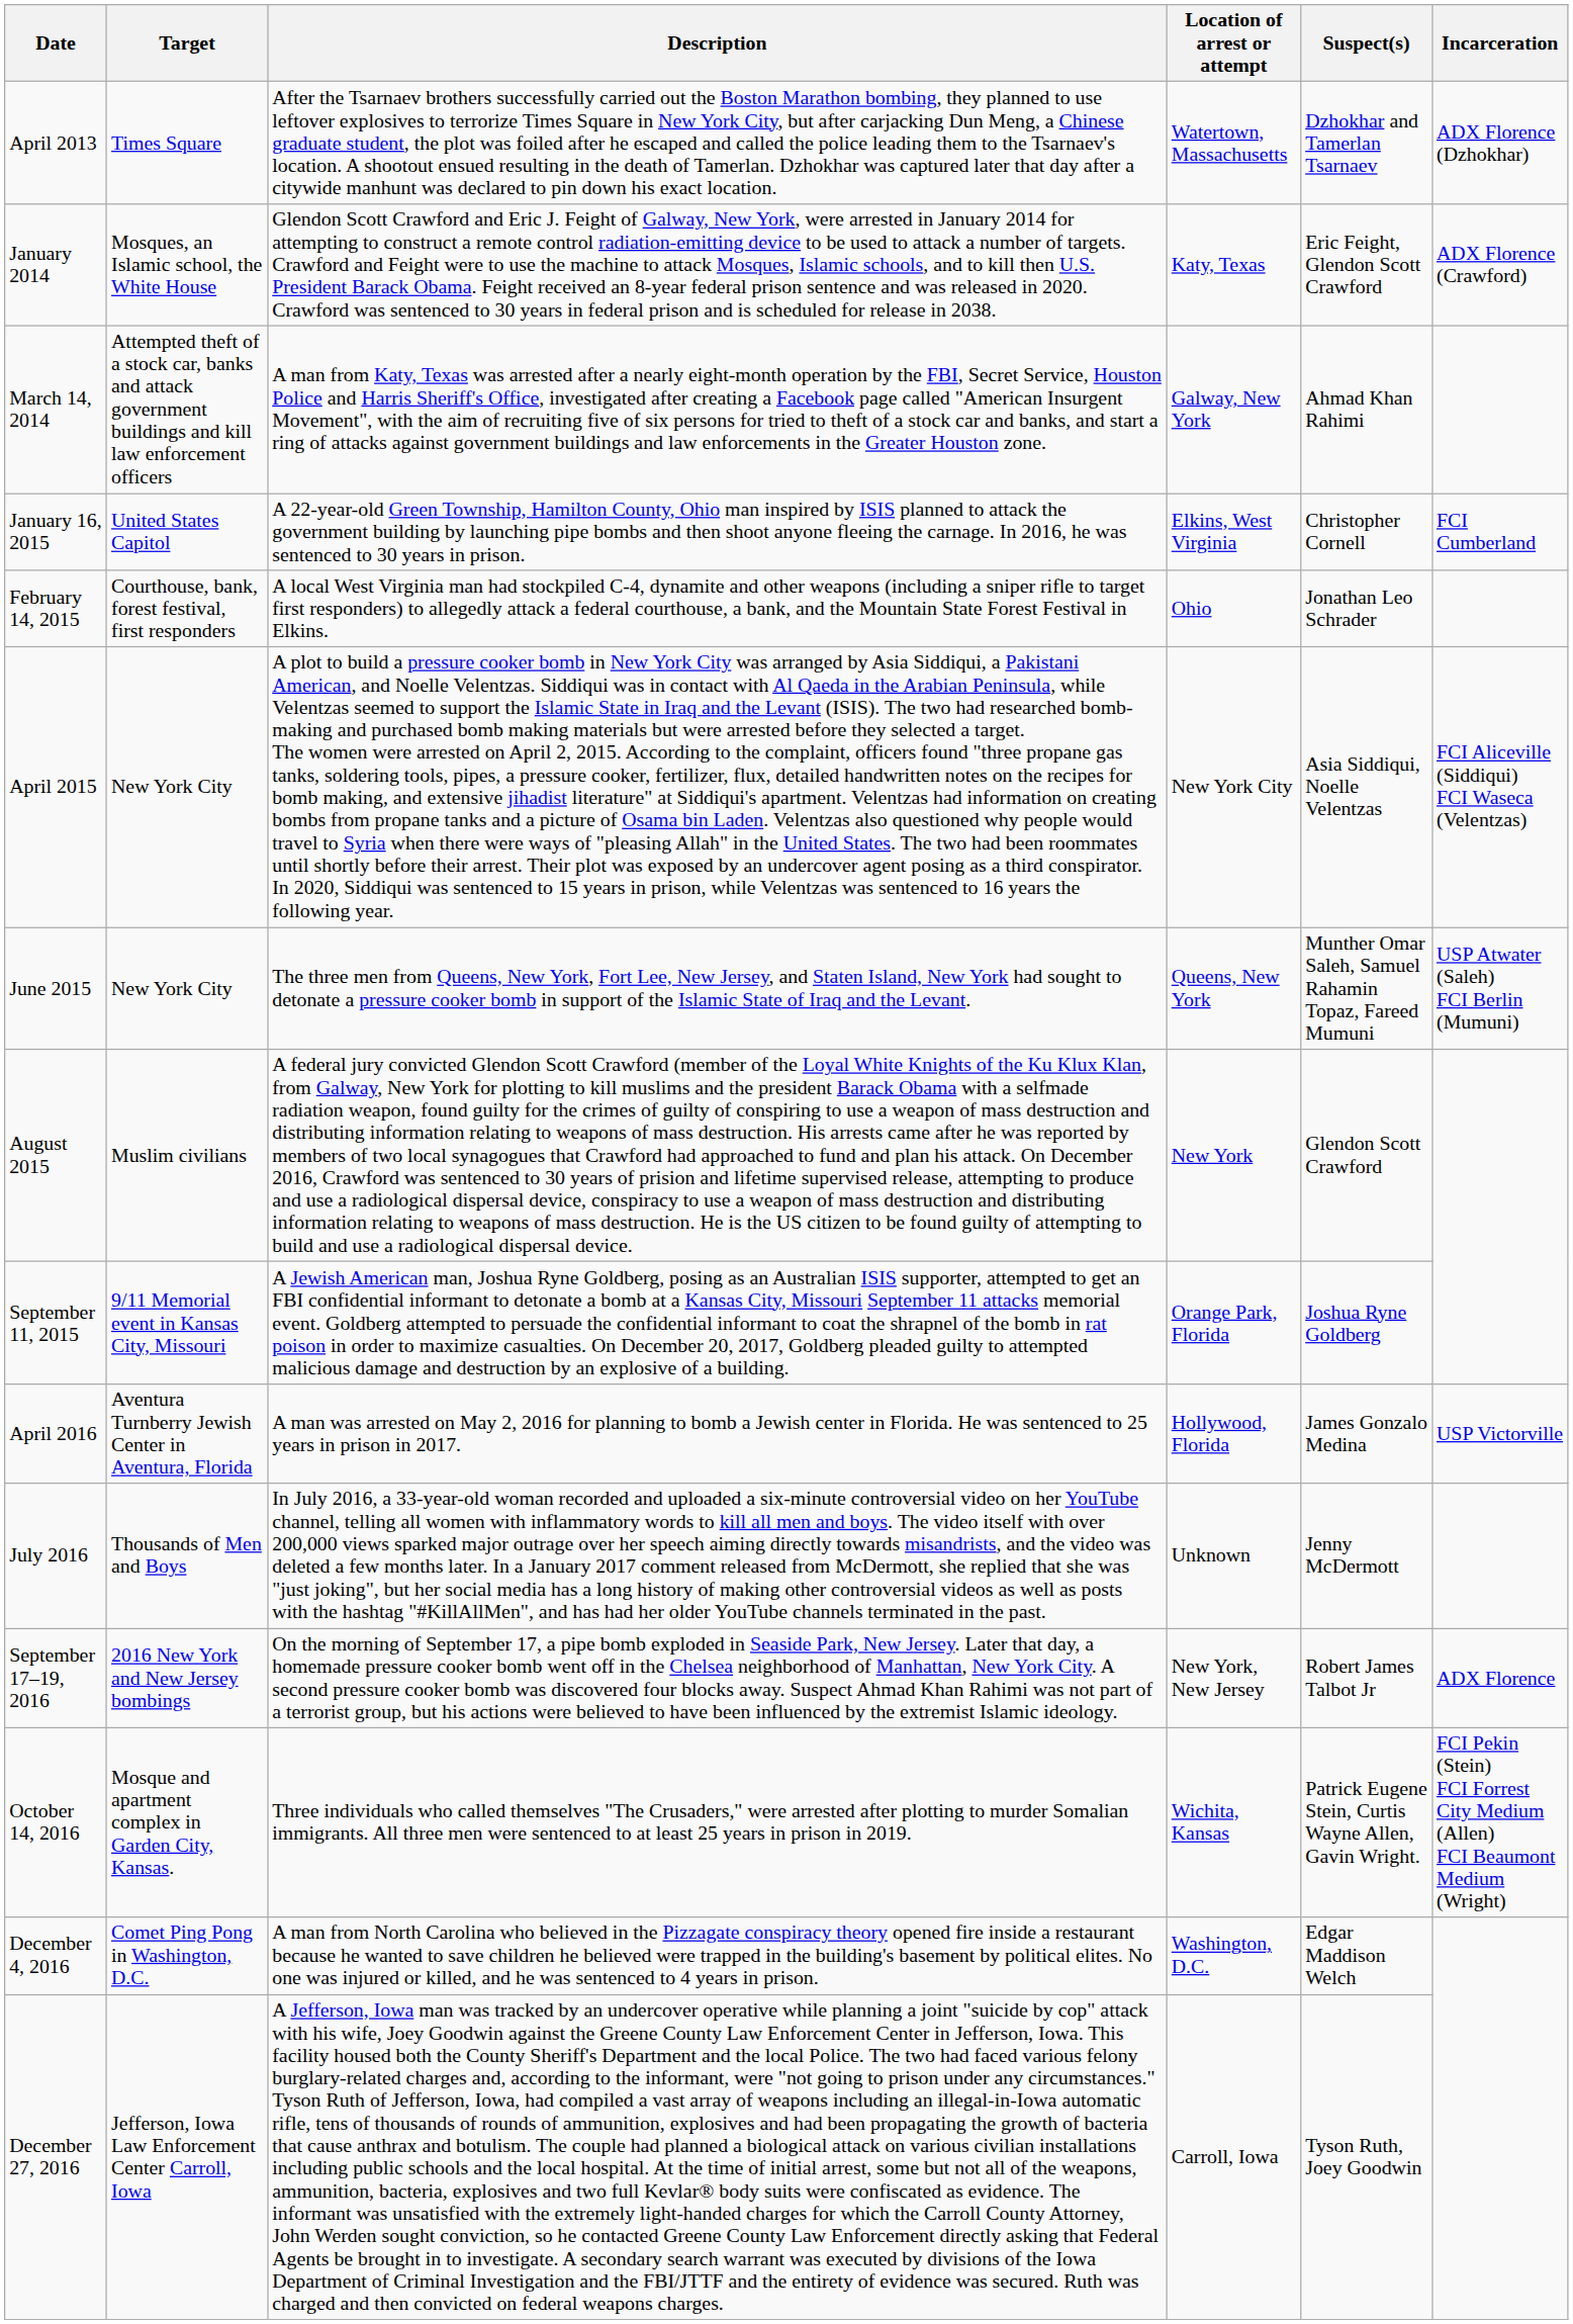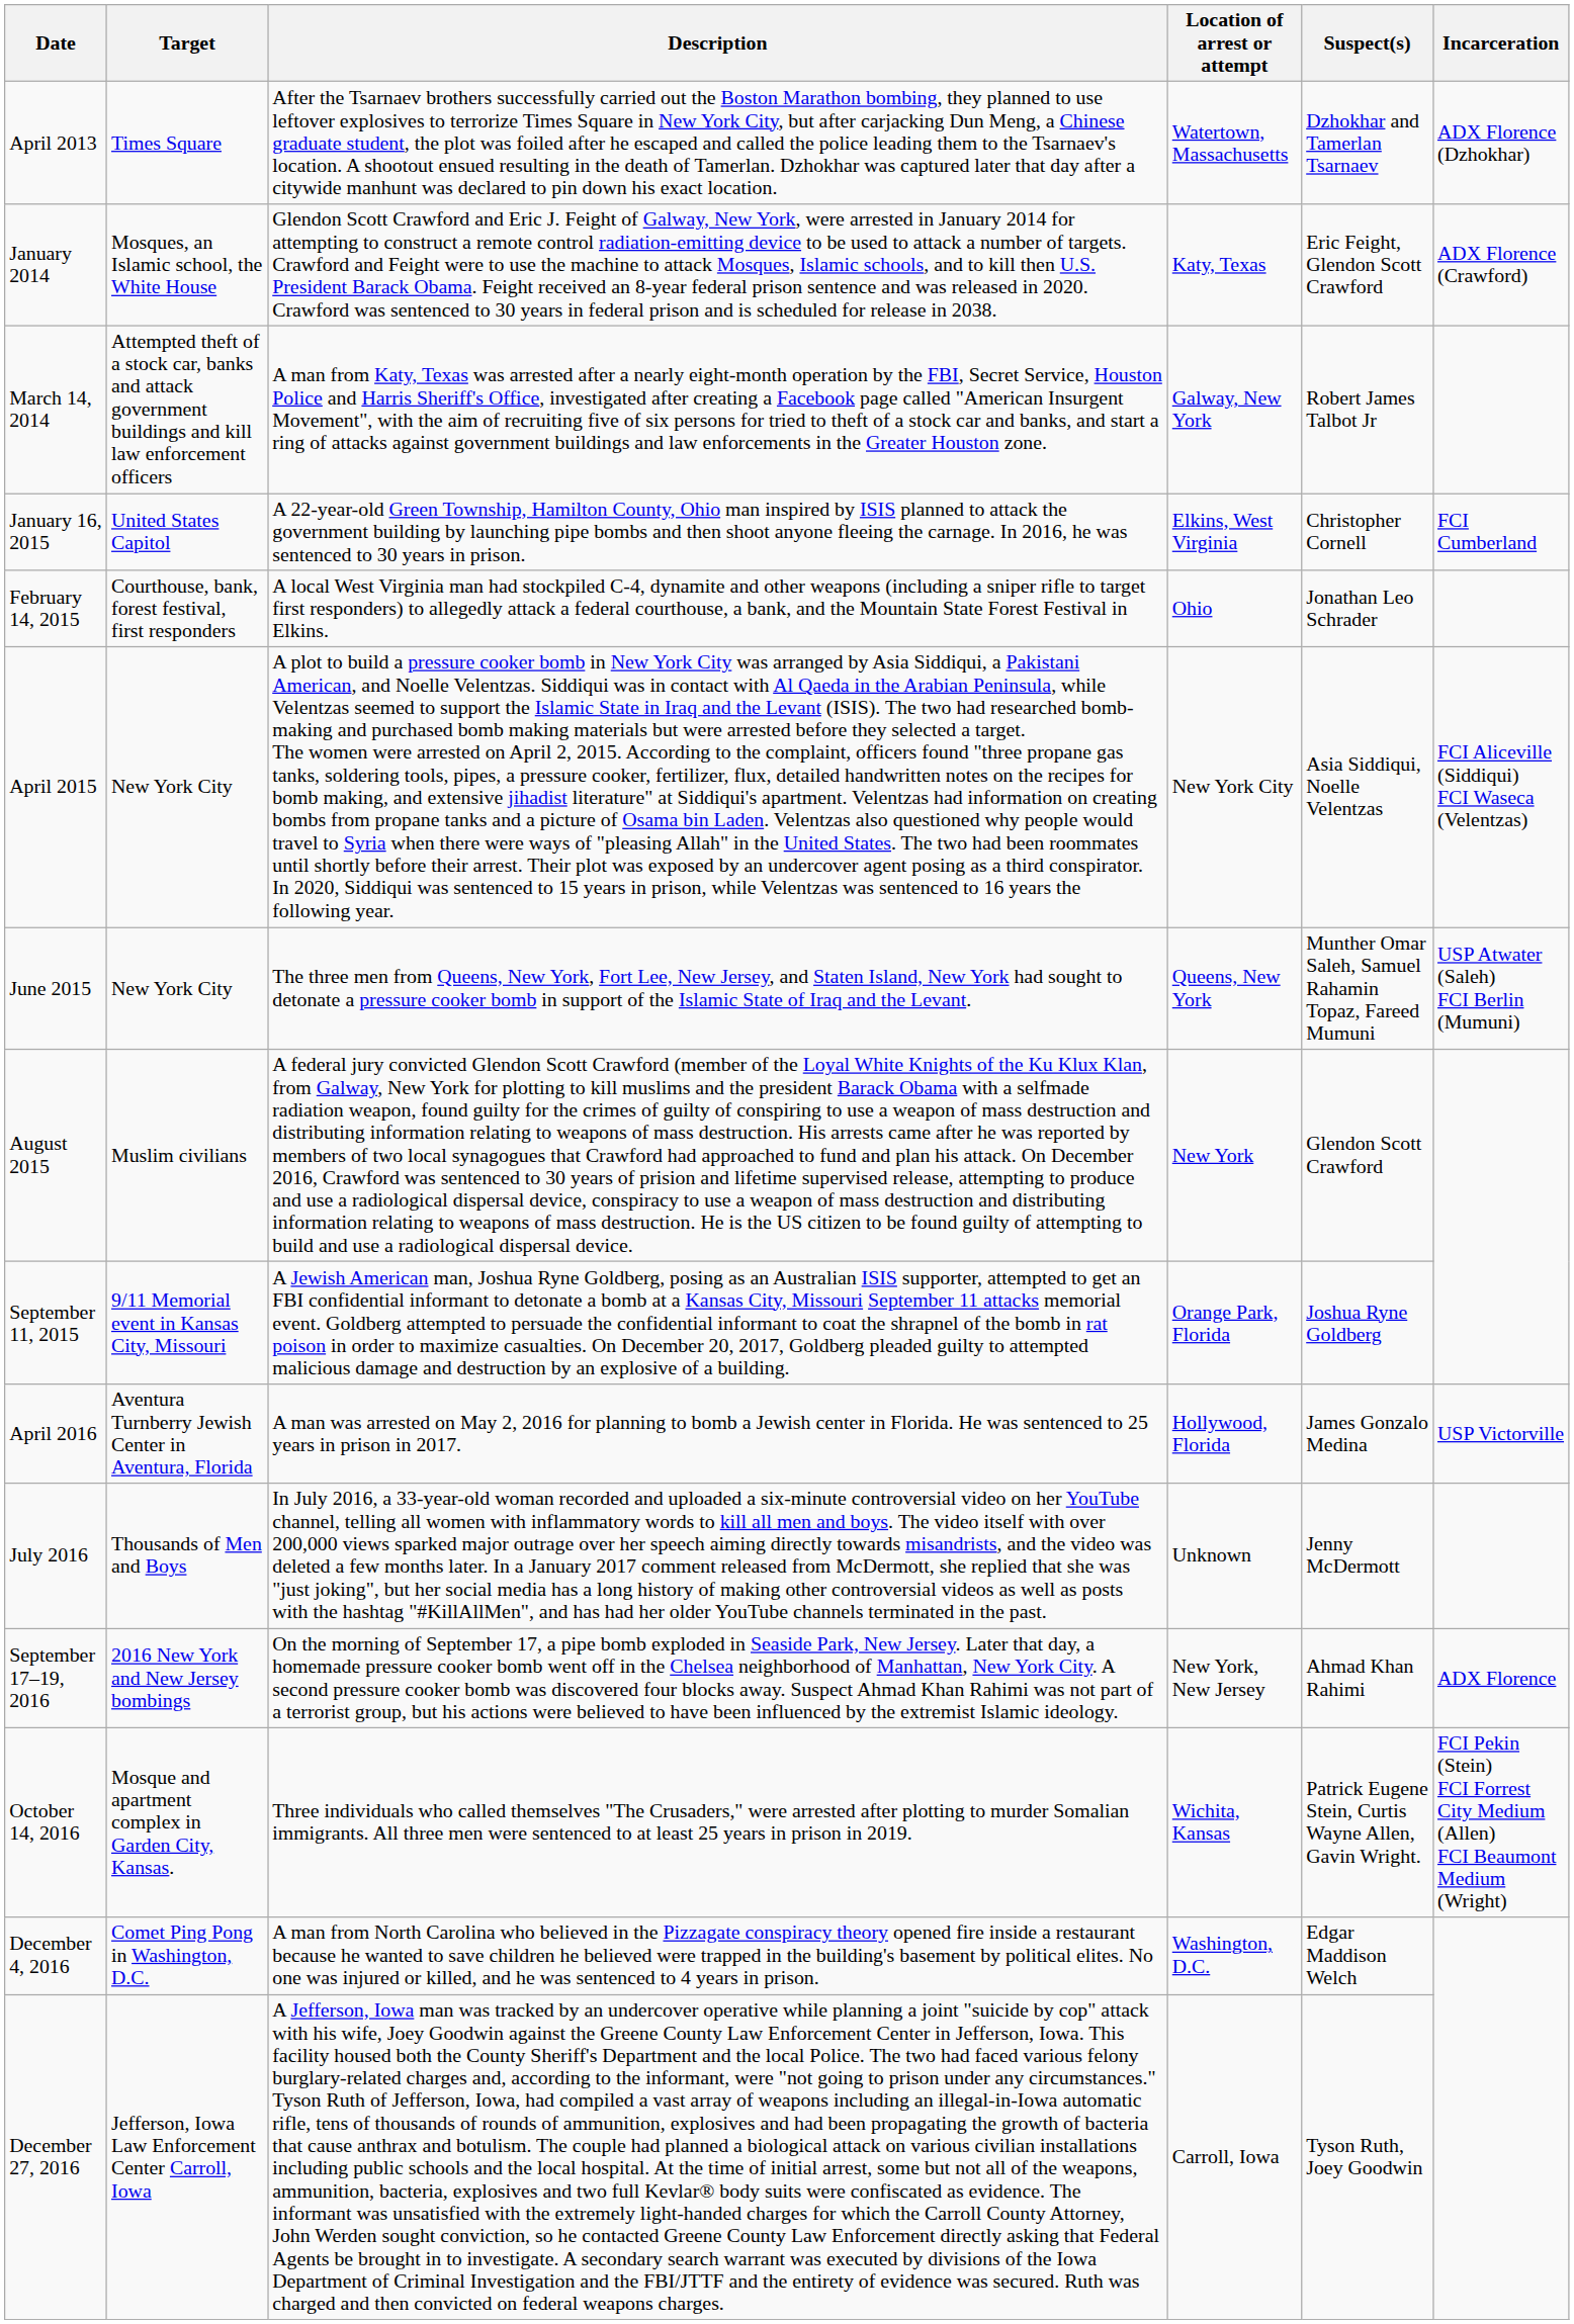 <table class="wikitable">
 <tr>
 <th>Date</th>
 <th>Target</th>
 <th>Description</th>
 <th>Location of arrest or attempt</th>
 <th>Suspect(s)</th>
 <th>Incarceration</th>
 </tr>
 <tr>
 <td>April 2013</td>
 <td><a href='#'>Times Square</a></td>
 <td>After the Tsarnaev brothers successfully carried out the <a href='#'>Boston Marathon bombing</a>, they planned to use leftover explosives to terrorize Times Square in <a href='#'>New York City</a>, but after carjacking Dun Meng, a <a href='#'>Chinese</a> <a href='#'>graduate student</a>, the plot was foiled after he escaped and called the police leading them to the Tsarnaev's location. A shootout ensued resulting in the death of Tamerlan. Dzhokhar was captured later that day after a citywide manhunt was declared to pin down his exact location.</td>
 <td><a href='#'>Watertown, Massachusetts</a></td>
 <td><a href='#'>Dzhokhar</a> and <a href='#'>Tamerlan Tsarnaev</a></td>
 <td><a href='#'>ADX Florence</a> (Dzhokhar)</td>
 </tr>
 <tr>
 <td>January 2014</td>
 <td>Mosques, an Islamic school, the <a href='#'>White House</a></td>
 <td>Glendon Scott Crawford and Eric J. Feight of <a href='#'>Galway, New York</a>, were arrested in January 2014 for attempting to construct a remote control <a href='#'>radiation-emitting device</a> to be used to attack a number of targets. Crawford and Feight were to use the machine to attack <a href='#'>Mosques</a>, <a href='#'>Islamic schools</a>, and to kill then <a href='#'>U.S. President Barack Obama</a>. Feight received an 8-year federal prison sentence and was released in 2020. Crawford was sentenced to 30 years in federal prison and is scheduled for release in 2038.</td>
 <td><a href='#'>Katy, Texas</a></td>
 <td>Eric Feight, Glendon Scott Crawford</td>
 <td><a href='#'>ADX Florence</a> (Crawford)</td>
 </tr>
 <tr>
 <td>March 14, 2014</td>
 <td>Attempted theft of a stock car, banks and attack government buildings and kill law enforcement officers</td>
 <td>A man from <a href='#'>Katy, Texas</a> was arrested after a nearly eight-month operation by the <a href='#'>FBI</a>, Secret Service, <a href='#'>Houston Police</a> and <a href='#'>Harris Sheriff's Office</a>, investigated after creating a <a href='#'>Facebook</a> page called "American Insurgent Movement", with the aim of recruiting five of six persons for tried to theft of a stock car and banks, and start a ring of attacks against government buildings and law enforcements in the <a href='#'>Greater Houston</a> zone.</td>
 <td><a href='#'>Galway, New York</a></td>
-<td>Ahmad Khan Rahimi</td>
+<td>Robert James Talbot Jr</td>
 </tr>
 <tr>
 <td>January 16, 2015</td>
 <td><a href='#'>United States Capitol</a></td>
 <td>A 22-year-old <a href='#'>Green Township, Hamilton County, Ohio</a> man inspired by <a href='#'>ISIS</a> planned to attack the government building by launching pipe bombs and then shoot anyone fleeing the carnage. In 2016, he was sentenced to 30 years in prison.</td>
 <td><a href='#'>Elkins, West Virginia</a></td>
 <td>Christopher Cornell</td>
 <td><a href='#'>FCI Cumberland</a></td>
 </tr>
 <tr>
 <td>February 14, 2015</td>
 <td>Courthouse, bank, forest festival, first responders</td>
 <td>A local West Virginia man had stockpiled C-4, dynamite and other weapons (including a sniper rifle to target first responders) to allegedly attack a federal courthouse, a bank, and the Mountain State Forest Festival in Elkins.</td>
 <td><a href='#'>Ohio</a></td>
 <td>Jonathan Leo Schrader</td>
 </tr>
 <tr>
 <td>April 2015</td>
 <td>New York City</td>
 <td>A plot to build a <a href='#'>pressure cooker bomb</a> in <a href='#'>New York City</a> was arranged by Asia Siddiqui, a <a href='#'>Pakistani American</a>, and Noelle Velentzas. Siddiqui was in contact with <a href='#'>Al Qaeda in the Arabian Peninsula</a>, while Velentzas seemed to support the <a href='#'>Islamic State in Iraq and the Levant</a> (ISIS). The two had researched bomb-making and purchased bomb making materials but were arrested before they selected a target.<br>The women were arrested on April 2, 2015. According to the complaint, officers found "three propane gas tanks, soldering tools, pipes, a pressure cooker, fertilizer, flux, detailed handwritten notes on the recipes for bomb making, and extensive <a href='#'>jihadist</a> literature" at Siddiqui's apartment. Velentzas had information on creating bombs from propane tanks and a picture of <a href='#'>Osama bin Laden</a>. Velentzas also questioned why people would travel to <a href='#'>Syria</a> when there were ways of "pleasing Allah" in the <a href='#'>United States</a>. The two had been roommates until shortly before their arrest. Their plot was exposed by an undercover agent posing as a third conspirator. In 2020, Siddiqui was sentenced to 15 years in prison, while Velentzas was sentenced to 16 years the following year.</td>
 <td>New York City</td>
 <td>Asia Siddiqui, Noelle Velentzas</td>
 <td><a href='#'>FCI Aliceville</a> (Siddiqui)<br><a href='#'>FCI Waseca</a> (Velentzas)</td>
 </tr>
 <tr>
 <td>June 2015</td>
 <td>New York City</td>
 <td>The three men from <a href='#'>Queens, New York</a>, <a href='#'>Fort Lee, New Jersey</a>, and <a href='#'>Staten Island, New York</a> had sought to detonate a <a href='#'>pressure cooker bomb</a> in support of the <a href='#'>Islamic State of Iraq and the Levant</a>.</td>
 <td><a href='#'>Queens, New York</a></td>
 <td>Munther Omar Saleh, Samuel Rahamin Topaz, Fareed Mumuni</td>
 <td><a href='#'>USP Atwater</a> (Saleh)<br><a href='#'>FCI Berlin</a> (Mumuni)</td>
 </tr>
 <tr>
 <td>August 2015</td>
 <td>Muslim civilians</td>
 <td>A  federal jury convicted Glendon Scott Crawford (member of the <a href='#'>Loyal White Knights of the Ku Klux Klan</a>, from <a href='#'>Galway</a>, New York for plotting to kill muslims and the president <a href='#'>Barack Obama</a> with a selfmade radiation weapon, found guilty for the crimes of guilty of conspiring to use a weapon of mass destruction and distributing information relating to weapons of mass destruction. His arrests came after he was reported by members of two local synagogues that Crawford had approached to fund and plan his attack. On December 2016, Crawford was sentenced to 30 years of prision and lifetime supervised release, attempting to produce and use a radiological dispersal device, conspiracy to use a weapon of mass destruction and distributing information relating to weapons of mass destruction. He is the US citizen to be found guilty of attempting to build and use a radiological dispersal device.</td>
 <td><a href='#'>New York</a></td>
 <td>Glendon Scott Crawford</td>
 </tr>
 <tr>
 <td>September 11, 2015</td>
 <td><a href='#'>9/11 Memorial event in Kansas City, Missouri</a></td>
 <td>A <a href='#'>Jewish American</a> man, Joshua Ryne Goldberg, posing as an Australian <a href='#'>ISIS</a> supporter, attempted to get an FBI confidential informant to detonate a bomb at a <a href='#'>Kansas City, Missouri</a> <a href='#'>September 11 attacks</a> memorial event. Goldberg attempted to persuade the confidential informant to coat the shrapnel of the bomb in <a href='#'>rat poison</a> in order to maximize casualties. On December 20, 2017, Goldberg pleaded guilty to attempted malicious damage and destruction by an explosive of a building.</td>
 <td><a href='#'>Orange Park, Florida</a></td>
 <td><a href='#'>Joshua Ryne Goldberg</a></td>
 </tr>
 <tr>
 <td>April 2016</td>
 <td>Aventura Turnberry Jewish Center in <a href='#'>Aventura, Florida</a></td>
 <td>A man was arrested on May 2, 2016 for planning to bomb a Jewish center in Florida. He was sentenced to 25 years in prison in 2017.</td>
 <td><a href='#'>Hollywood, Florida</a></td>
 <td>James Gonzalo Medina</td>
 <td><a href='#'>USP Victorville</a></td>
 </tr>
 <tr>
 <td>July 2016</td>
 <td>Thousands of <a href='#'>Men</a> and <a href='#'>Boys</a></td>
 <td>In July 2016, a 33-year-old woman recorded and uploaded a six-minute controversial video on her <a href='#'>YouTube</a> channel, telling all women with inflammatory words to <a href='#'>kill all men and boys</a>. The video itself with over 200,000 views sparked major outrage over her speech aiming directly towards <a href='#'>misandrists</a>, and the video was deleted a few months later. In a January 2017 comment released from McDermott, she replied that she was "just joking", but her social media has a long history of making other controversial videos as well as posts with the hashtag "#KillAllMen", and has had her older YouTube channels terminated in the past.</td>
 <td>Unknown</td>
 <td>Jenny McDermott</td>
 </tr>
 <tr>
 <td>September 17–19, 2016</td>
 <td><a href='#'>2016 New York and New Jersey bombings</a></td>
 <td>On the morning of September 17, a pipe bomb exploded in <a href='#'>Seaside Park, New Jersey</a>. Later that day, a homemade pressure cooker bomb went off in the <a href='#'>Chelsea</a> neighborhood of <a href='#'>Manhattan</a>, <a href='#'>New York City</a>. A second pressure cooker bomb was discovered four blocks away. Suspect Ahmad Khan Rahimi was not part of a terrorist group, but his actions were believed to have been influenced by the extremist Islamic ideology.</td>
 <td>New York, New Jersey</td>
-<td>Robert James Talbot Jr</td>
+<td>Ahmad Khan Rahimi</td>
 <td><a href='#'>ADX Florence</a></td>
 </tr>
 <tr>
 <td>October 14, 2016</td>
 <td>Mosque and apartment complex in <a href='#'>Garden City, Kansas</a>.</td>
 <td>Three individuals who called themselves "The Crusaders," were arrested after plotting to murder Somalian immigrants. All three men were sentenced to at least 25 years in prison in 2019.</td>
 <td><a href='#'>Wichita, Kansas</a></td>
 <td>Patrick Eugene Stein, Curtis Wayne Allen, Gavin Wright.</td>
 <td><a href='#'>FCI Pekin</a> (Stein)<br><a href='#'>FCI Forrest City Medium</a> (Allen)<br><a href='#'>FCI Beaumont Medium</a> (Wright)</td>
 </tr>
 <tr>
 <td>December 4, 2016</td>
 <td><a href='#'>Comet Ping Pong</a> in <a href='#'>Washington, D.C.</a></td>
 <td>A man from North Carolina who believed in the <a href='#'>Pizzagate conspiracy theory</a> opened fire inside a restaurant because he wanted to save children he believed were trapped in the building's basement by political elites. No one was injured or killed, and he was sentenced to 4 years in prison.</td>
 <td><a href='#'>Washington, D.C.</a></td>
 <td>Edgar Maddison Welch</td>
 </tr>
 <tr>
 <td>December 27, 2016</td>
 <td>Jefferson, Iowa Law Enforcement Center <a href='#'>Carroll, Iowa</a></td>
 <td>A <a href='#'>Jefferson, Iowa</a> man was tracked by an undercover operative while planning a joint "suicide by cop" attack with his wife, Joey Goodwin against the Greene County Law Enforcement Center in Jefferson, Iowa.  This facility housed both the County Sheriff's Department and the local Police.  The two had faced various felony burglary-related charges and, according to the informant, were "not going to prison under any circumstances."  Tyson Ruth of Jefferson, Iowa, had compiled a vast array of weapons including an illegal-in-Iowa automatic rifle, tens of thousands of rounds of ammunition, explosives and had been propagating the growth of bacteria that cause anthrax and botulism.  The couple had planned a biological attack on various civilian installations including public schools and the local hospital.  At the time of initial arrest, some but not all of the weapons, ammunition, bacteria, explosives and two full Kevlar® body suits were confiscated as evidence.  The informant was unsatisfied with the extremely light-handed charges for which the Carroll County Attorney, John Werden sought conviction, so he contacted Greene County Law Enforcement directly asking that Federal Agents be brought in to investigate. A secondary search warrant was executed by divisions of the Iowa Department of Criminal Investigation and the FBI/JTTF and the entirety of evidence was secured.  Ruth was charged and then convicted on federal weapons charges.</td>
 <td>Carroll, Iowa</td>
 <td>Tyson Ruth, Joey Goodwin</td>
 </tr>
 </table>
